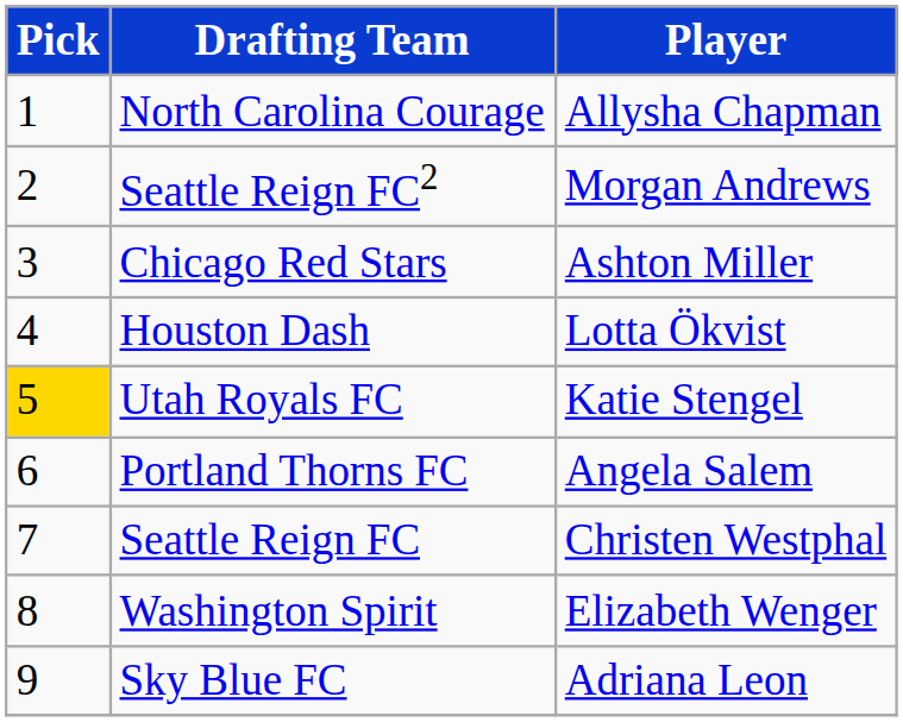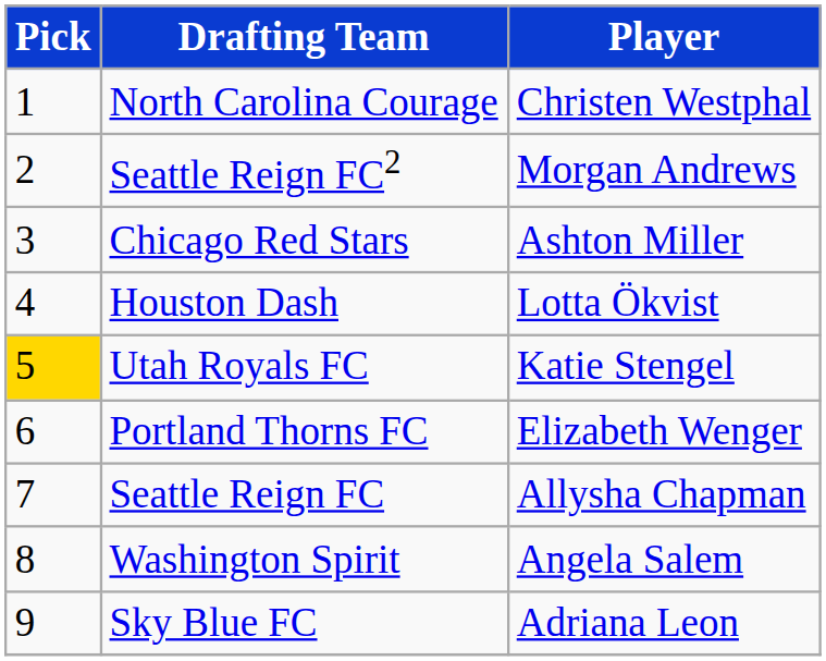 <table class="wikitable sortable">
 <tr>
 <th style="background:#0A3BD1; color:#fff;" scope="col">Pick</th>
 <th style="background:#0A3BD1; color:#fff;" scope="col">Drafting Team</th>
 <th style="background:#0A3BD1; color:#fff;" scope="col">Player</th>
 </tr>
 <tr>
 <td>1</td>
 <td><a href='#'>North Carolina Courage</a></td>
-<td><a href='#'>Allysha Chapman</a></td>
+<td><a href='#'>Christen Westphal</a></td>
 </tr>
 <tr>
 <td>2</td>
 <td><a href='#'>Seattle Reign FC</a><sup>2</sup></td>
 <td><a href='#'>Morgan Andrews</a></td>
 </tr>
 <tr>
 <td>3</td>
 <td><a href='#'>Chicago Red Stars</a></td>
 <td><a href='#'>Ashton Miller</a></td>
 </tr>
 <tr>
 <td>4</td>
 <td><a href='#'>Houston Dash</a></td>
 <td><a href='#'>Lotta Ökvist</a></td>
 </tr>
 <tr>
 <td style="background: gold;">5</td>
 <td><a href='#'>Utah Royals FC</a></td>
 <td><a href='#'>Katie Stengel</a></td>
 </tr>
 <tr>
 <td>6</td>
 <td><a href='#'>Portland Thorns FC</a></td>
-<td><a href='#'>Angela Salem</a></td>
+<td><a href='#'>Elizabeth Wenger</a></td>
 </tr>
 <tr>
 <td>7</td>
 <td><a href='#'>Seattle Reign FC</a></td>
-<td><a href='#'>Christen Westphal</a></td>
+<td><a href='#'>Allysha Chapman</a></td>
 </tr>
 <tr>
 <td>8</td>
 <td><a href='#'>Washington Spirit</a></td>
-<td><a href='#'>Elizabeth Wenger</a></td>
+<td><a href='#'>Angela Salem</a></td>
 </tr>
 <tr>
 <td>9</td>
 <td><a href='#'>Sky Blue FC</a></td>
 <td><a href='#'>Adriana Leon</a></td>
 </tr>
 <tr>
 </tr>
 </table>
